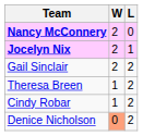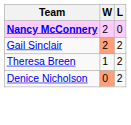 <table class="wikitable">
 <tr>
 <th>Team</th>
 <th>W</th>
 <th>L</th>
 </tr>
 <tr bgcolor="#ffccff">
 <td><strong><a href='#'>Nancy McConnery</a></strong></td>
 <td>2</td>
 <td>0</td>
 </tr>
-<tr bgcolor="#ffccff">
-<td><strong><a href='#'>Jocelyn Nix</a></strong></td>
-<td>2</td>
-<td>1</td>
-</tr>
 <tr>
 <td><a href='#'>Gail Sinclair</a></td>
-<td>2</td>
+<td style="background: lightsalmon;">2</td>
 <td>2</td>
 </tr>
 <tr>
 <td><a href='#'>Theresa Breen</a></td>
-<td>1</td>
-<td>2</td>
-</tr>
-<tr>
-<td><a href='#'>Cindy Robar</a></td>
 <td>1</td>
 <td>2</td>
 </tr>
 <tr>
 <td><a href='#'>Denice Nicholson</a></td>
 <td style="background: lightsalmon;">0</td>
 <td>2</td>
 </tr>
 </table>
